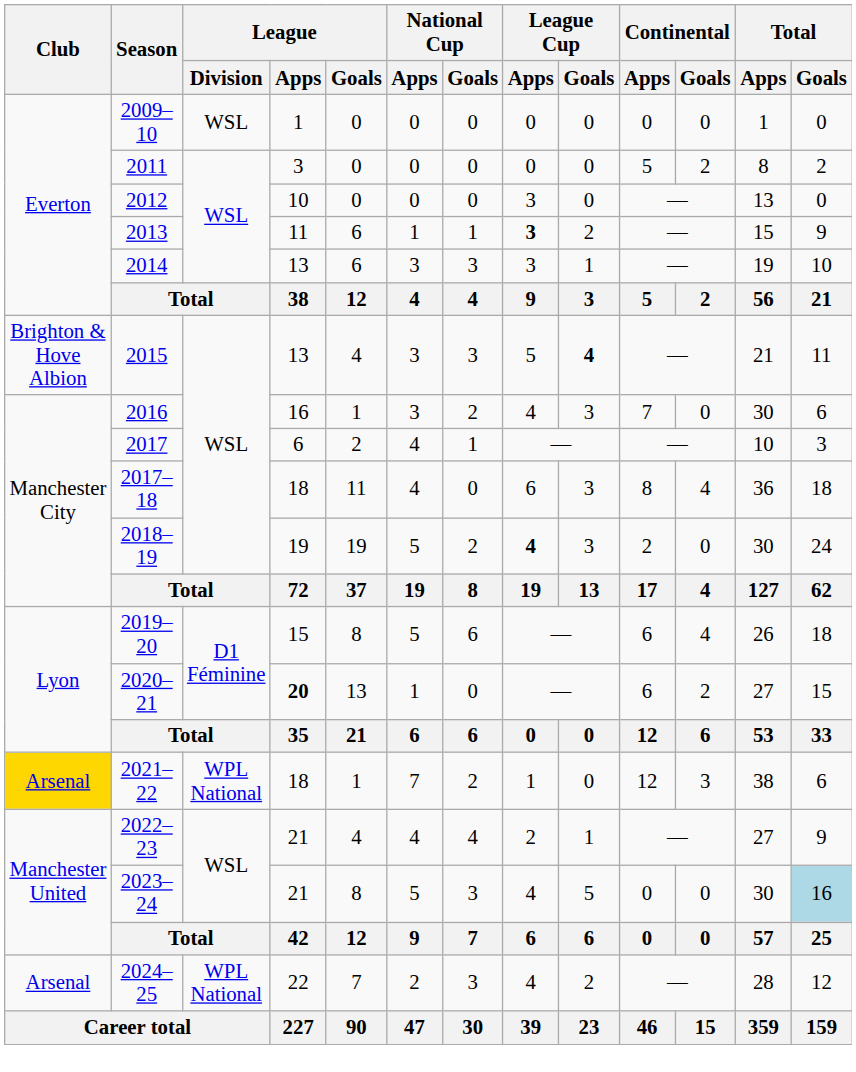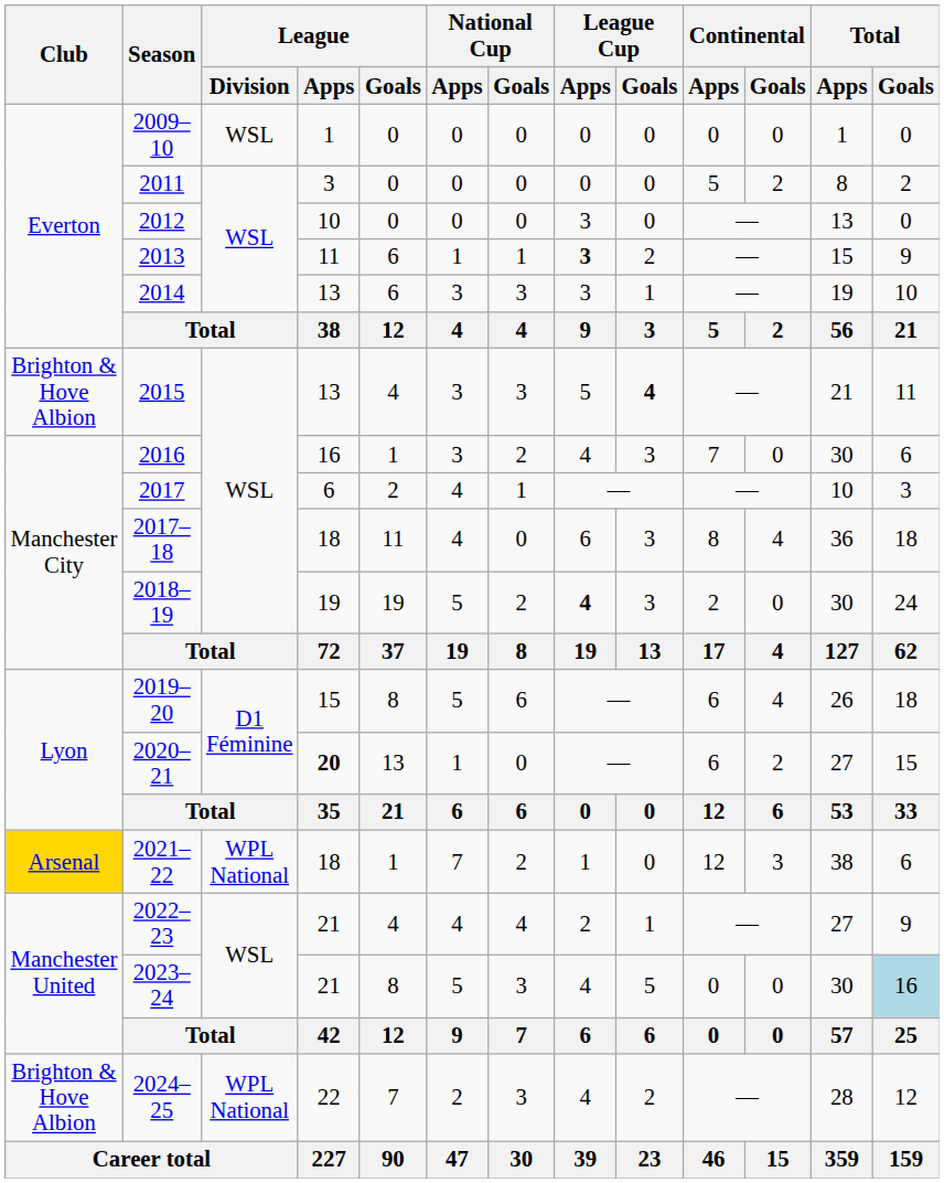 <table class="wikitable" style="text-align:center">
 <tr>
 <th rowspan="2">Club</th>
 <th rowspan="2">Season</th>
 <th colspan="3">League</th>
 <th colspan="2">National Cup</th>
 <th colspan="2">League Cup</th>
 <th colspan="2">Continental</th>
 <th colspan="2">Total</th>
 </tr>
 <tr>
 <th>Division</th>
 <th>Apps</th>
 <th>Goals</th>
 <th>Apps</th>
 <th>Goals</th>
 <th>Apps</th>
 <th>Goals</th>
 <th>Apps</th>
 <th>Goals</th>
 <th>Apps</th>
 <th>Goals</th>
 </tr>
 <tr>
 <td rowspan="6"><a href='#'>Everton</a></td>
 <td><a href='#'>2009–10</a></td>
 <td>WSL</td>
 <td>1</td>
 <td>0</td>
 <td>0</td>
 <td>0</td>
 <td>0</td>
 <td>0</td>
 <td>0</td>
 <td>0</td>
 <td>1</td>
 <td>0</td>
 </tr>
 <tr>
 <td><a href='#'>2011</a></td>
 <td rowspan="4"><a href='#'>WSL</a></td>
 <td>3</td>
 <td>0</td>
 <td>0</td>
 <td>0</td>
 <td>0</td>
 <td>0</td>
 <td>5</td>
 <td>2</td>
 <td>8</td>
 <td>2</td>
 </tr>
 <tr>
 <td><a href='#'>2012</a></td>
 <td>10</td>
 <td>0</td>
 <td>0</td>
 <td>0</td>
 <td>3</td>
 <td>0</td>
 <td colspan="2">—</td>
 <td>13</td>
 <td>0</td>
 </tr>
 <tr>
 <td><a href='#'>2013</a></td>
 <td>11</td>
 <td>6</td>
 <td>1</td>
 <td>1</td>
 <td><strong>3</strong></td>
 <td>2</td>
 <td colspan="2">—</td>
 <td>15</td>
 <td>9</td>
 </tr>
 <tr>
 <td><a href='#'>2014</a></td>
 <td>13</td>
 <td>6</td>
 <td>3</td>
 <td>3</td>
 <td>3</td>
 <td>1</td>
 <td colspan="2">—</td>
 <td>19</td>
 <td>10</td>
 </tr>
 <tr>
 <th colspan="2">Total</th>
 <th>38</th>
 <th>12</th>
 <th>4</th>
 <th>4</th>
 <th>9</th>
 <th>3</th>
 <th>5</th>
 <th>2</th>
 <th>56</th>
 <th>21</th>
 </tr>
 <tr>
 <td><a href='#'>Brighton & Hove Albion</a></td>
 <td><a href='#'>2015</a></td>
 <td rowspan="5">WSL</td>
 <td>13</td>
 <td>4</td>
 <td>3</td>
 <td>3</td>
 <td>5</td>
 <td><strong>4</strong></td>
 <td colspan="2">—</td>
 <td>21</td>
 <td>11</td>
 </tr>
 <tr>
 <td rowspan="5">Manchester City</td>
 <td><a href='#'>2016</a></td>
 <td>16</td>
 <td>1</td>
 <td>3</td>
 <td>2</td>
 <td>4</td>
 <td>3</td>
 <td>7</td>
 <td>0</td>
 <td>30</td>
 <td>6</td>
 </tr>
 <tr>
 <td><a href='#'>2017</a></td>
 <td>6</td>
 <td>2</td>
 <td>4</td>
 <td>1</td>
 <td colspan="2">—</td>
 <td colspan="2">—</td>
 <td>10</td>
 <td>3</td>
 </tr>
 <tr>
 <td><a href='#'>2017–18</a></td>
 <td>18</td>
 <td>11</td>
 <td>4</td>
 <td>0</td>
 <td>6</td>
 <td>3</td>
 <td>8</td>
 <td>4</td>
 <td>36</td>
 <td>18</td>
 </tr>
 <tr>
 <td><a href='#'>2018–19</a></td>
 <td>19</td>
 <td>19</td>
 <td>5</td>
 <td>2</td>
 <td><strong>4</strong></td>
 <td>3</td>
 <td>2</td>
 <td>0</td>
 <td>30</td>
 <td>24</td>
 </tr>
 <tr>
 <th colspan="2">Total</th>
 <th>72</th>
 <th>37</th>
 <th>19</th>
 <th>8</th>
 <th>19</th>
 <th>13</th>
 <th>17</th>
 <th>4</th>
 <th>127</th>
 <th>62</th>
 </tr>
 <tr>
 <td rowspan="3"><a href='#'>Lyon</a></td>
 <td><a href='#'>2019–20</a></td>
 <td rowspan="2"><a href='#'>D1 Féminine</a></td>
 <td>15</td>
 <td>8</td>
 <td>5</td>
 <td>6</td>
 <td colspan="2">—</td>
 <td>6</td>
 <td>4</td>
 <td>26</td>
 <td>18</td>
 </tr>
 <tr>
 <td><a href='#'>2020–21</a></td>
 <td><strong>20</strong></td>
 <td>13</td>
 <td>1</td>
 <td>0</td>
 <td colspan="2">—</td>
 <td>6</td>
 <td>2</td>
 <td>27</td>
 <td>15</td>
 </tr>
 <tr>
 <th colspan="2">Total</th>
 <th>35</th>
 <th>21</th>
 <th>6</th>
 <th>6</th>
 <th>0</th>
 <th>0</th>
 <th>12</th>
 <th>6</th>
 <th>53</th>
 <th>33</th>
 </tr>
 <tr>
 <td style="background: gold;"><a href='#'>Arsenal</a></td>
 <td><a href='#'>2021–22</a></td>
 <td><a href='#'>WPL National</a></td>
 <td>18</td>
 <td>1</td>
 <td>7</td>
 <td>2</td>
 <td>1</td>
 <td>0</td>
 <td>12</td>
 <td>3</td>
 <td>38</td>
 <td>6</td>
 </tr>
 <tr>
 <td rowspan="3"><a href='#'>Manchester United</a></td>
 <td><a href='#'>2022–23</a></td>
 <td rowspan="2">WSL</td>
 <td>21</td>
 <td>4</td>
 <td>4</td>
 <td>4</td>
 <td>2</td>
 <td>1</td>
 <td colspan="2">—</td>
 <td>27</td>
 <td>9</td>
 </tr>
 <tr>
 <td><a href='#'>2023–24</a></td>
 <td>21</td>
 <td>8</td>
 <td>5</td>
 <td>3</td>
 <td>4</td>
 <td>5</td>
 <td>0</td>
 <td>0</td>
 <td>30</td>
 <td style="background: lightblue;">16</td>
 </tr>
 <tr>
 <th colspan="2">Total</th>
 <th>42</th>
 <th>12</th>
 <th>9</th>
 <th>7</th>
 <th>6</th>
 <th>6</th>
 <th>0</th>
 <th>0</th>
 <th>57</th>
 <th>25</th>
 </tr>
 <tr>
-<td><a href='#'>Arsenal</a></td>
+<td><a href='#'>Brighton & Hove Albion</a></td>
 <td><a href='#'>2024–25</a></td>
 <td><a href='#'>WPL National</a></td>
 <td>22</td>
 <td>7</td>
 <td>2</td>
 <td>3</td>
 <td>4</td>
 <td>2</td>
 <td colspan=2>—</td>
 <td>28</td>
 <td>12</td>
 </tr>
 <tr>
 <th colspan="3">Career total</th>
 <th>227</th>
 <th>90</th>
 <th>47</th>
 <th>30</th>
 <th>39</th>
 <th>23</th>
 <th>46</th>
 <th>15</th>
 <th>359</th>
 <th>159</th>
 </tr>
 </table>
